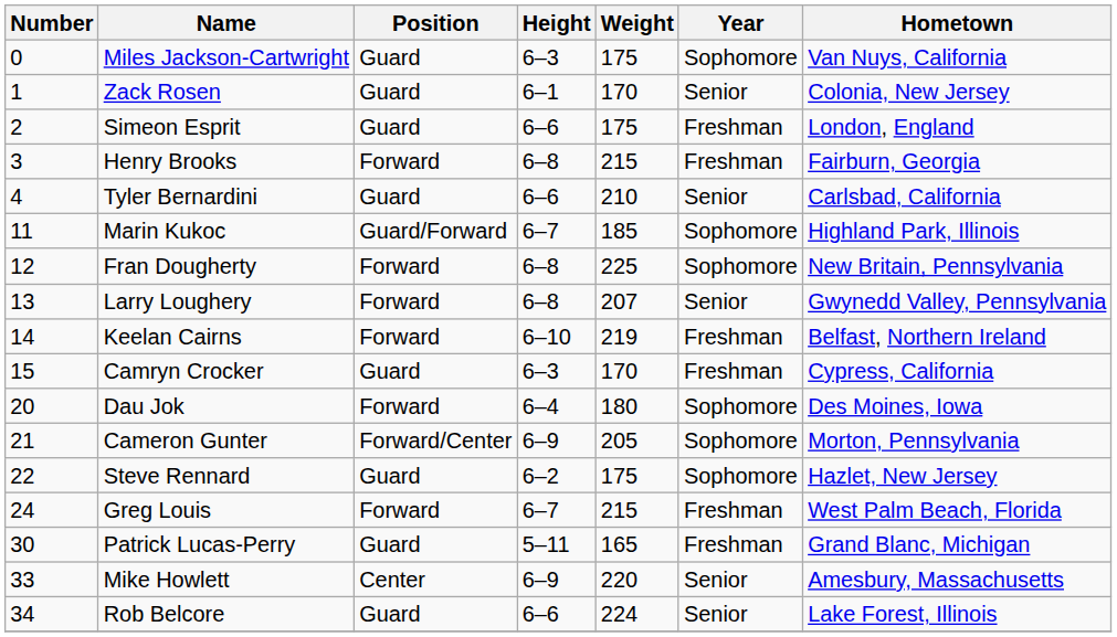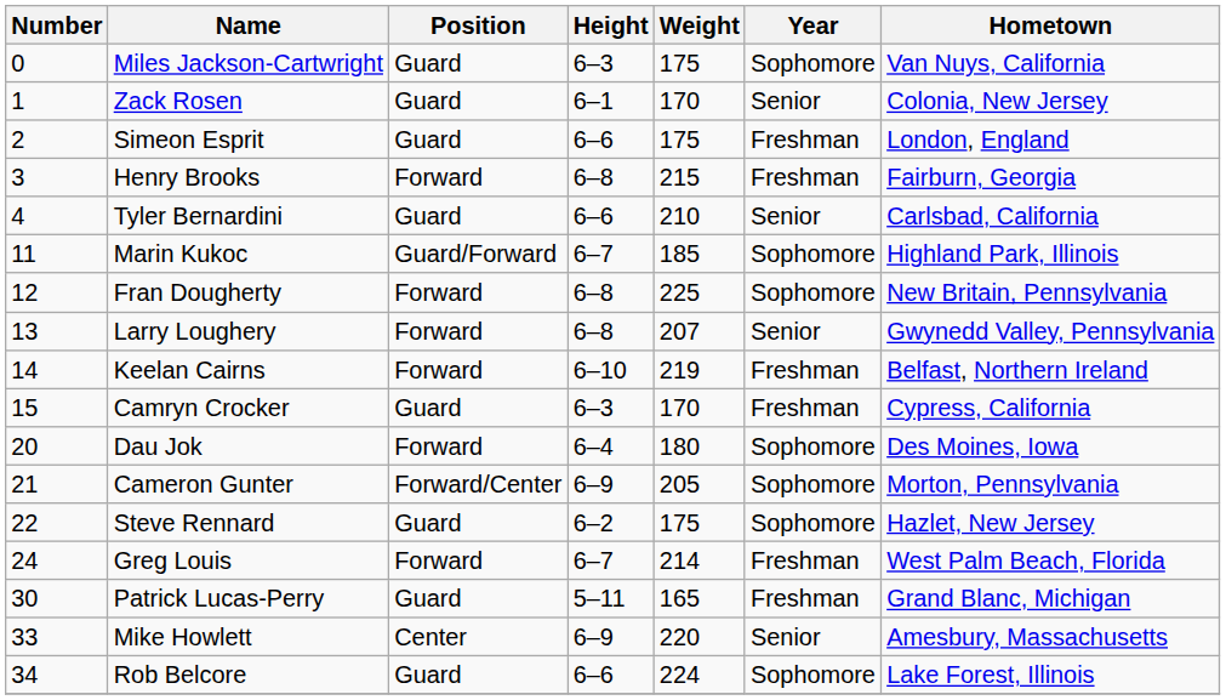 <table class="wikitable" style="font-size: 95%;">
 <tr>
 <th>Number</th>
 <th>Name</th>
 <th>Position</th>
 <th>Height</th>
 <th>Weight</th>
 <th>Year</th>
 <th>Hometown</th>
 </tr>
 <tr>
 <td>0</td>
 <td><a href='#'>Miles Jackson-Cartwright</a></td>
 <td>Guard</td>
 <td>6–3</td>
 <td>175</td>
 <td>Sophomore</td>
 <td><a href='#'>Van Nuys, California</a></td>
 </tr>
 <tr>
 <td>1</td>
 <td><a href='#'>Zack Rosen</a></td>
 <td>Guard</td>
 <td>6–1</td>
 <td>170</td>
 <td>Senior</td>
 <td><a href='#'>Colonia, New Jersey</a></td>
 </tr>
 <tr>
 <td>2</td>
 <td>Simeon Esprit</td>
 <td>Guard</td>
 <td>6–6</td>
 <td>175</td>
 <td>Freshman</td>
 <td><a href='#'>London</a>, <a href='#'>England</a></td>
 </tr>
 <tr>
 <td>3</td>
 <td>Henry Brooks</td>
 <td>Forward</td>
 <td>6–8</td>
 <td>215</td>
 <td>Freshman</td>
 <td><a href='#'>Fairburn, Georgia</a></td>
 </tr>
 <tr>
 <td>4</td>
 <td>Tyler Bernardini</td>
 <td>Guard</td>
 <td>6–6</td>
 <td>210</td>
 <td>Senior</td>
 <td><a href='#'>Carlsbad, California</a></td>
 </tr>
 <tr>
 <td>11</td>
 <td>Marin Kukoc</td>
 <td>Guard/Forward</td>
 <td>6–7</td>
 <td>185</td>
 <td>Sophomore</td>
 <td><a href='#'>Highland Park, Illinois</a></td>
 </tr>
 <tr>
 <td>12</td>
 <td>Fran Dougherty</td>
 <td>Forward</td>
 <td>6–8</td>
 <td>225</td>
 <td>Sophomore</td>
 <td><a href='#'>New Britain, Pennsylvania</a></td>
 </tr>
 <tr>
 <td>13</td>
 <td>Larry Loughery</td>
 <td>Forward</td>
 <td>6–8</td>
 <td>207</td>
 <td>Senior</td>
 <td><a href='#'>Gwynedd Valley, Pennsylvania</a></td>
 </tr>
 <tr>
 <td>14</td>
 <td>Keelan Cairns</td>
 <td>Forward</td>
 <td>6–10</td>
 <td>219</td>
 <td>Freshman</td>
 <td><a href='#'>Belfast</a>, <a href='#'>Northern Ireland</a></td>
 </tr>
 <tr>
 <td>15</td>
 <td>Camryn Crocker</td>
 <td>Guard</td>
 <td>6–3</td>
 <td>170</td>
 <td>Freshman</td>
 <td><a href='#'>Cypress, California</a></td>
 </tr>
 <tr>
 <td>20</td>
 <td>Dau Jok</td>
 <td>Forward</td>
 <td>6–4</td>
 <td>180</td>
 <td>Sophomore</td>
 <td><a href='#'>Des Moines, Iowa</a></td>
 </tr>
 <tr>
 <td>21</td>
 <td>Cameron Gunter</td>
 <td>Forward/Center</td>
 <td>6–9</td>
 <td>205</td>
 <td>Sophomore</td>
 <td><a href='#'>Morton, Pennsylvania</a></td>
 </tr>
 <tr>
 <td>22</td>
 <td>Steve Rennard</td>
 <td>Guard</td>
 <td>6–2</td>
 <td>175</td>
 <td>Sophomore</td>
 <td><a href='#'>Hazlet, New Jersey</a></td>
 </tr>
 <tr>
 <td>24</td>
 <td>Greg Louis</td>
 <td>Forward</td>
 <td>6–7</td>
-<td>215</td>
+<td>214</td>
 <td>Freshman</td>
 <td><a href='#'>West Palm Beach, Florida</a></td>
 </tr>
 <tr>
 <td>30</td>
 <td>Patrick Lucas-Perry</td>
 <td>Guard</td>
 <td>5–11</td>
 <td>165</td>
 <td>Freshman</td>
 <td><a href='#'>Grand Blanc, Michigan</a></td>
 </tr>
 <tr>
 <td>33</td>
 <td>Mike Howlett</td>
 <td>Center</td>
 <td>6–9</td>
 <td>220</td>
 <td>Senior</td>
 <td><a href='#'>Amesbury, Massachusetts</a></td>
 </tr>
 <tr>
 <td>34</td>
 <td>Rob Belcore</td>
 <td>Guard</td>
 <td>6–6</td>
 <td>224</td>
-<td>Senior</td>
+<td>Sophomore</td>
 <td><a href='#'>Lake Forest, Illinois</a></td>
 </tr>
 <tr>
 </tr>
 </table>
